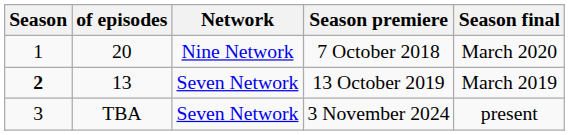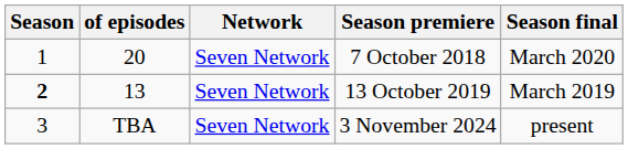 <table class="wikitable plainrowheaders" style="text-align:center;">
 <tr>
 <th scope="col">Season</th>
 <th scope="col"> of episodes</th>
 <th scope="col">Network</th>
 <th scope="col">Season premiere</th>
 <th scope="col">Season final</th>
 </tr>
 <tr>
 <td scope="row">1</td>
 <td>20</td>
-<td><a href='#'>Nine Network</a></td>
+<td><a href='#'>Seven Network</a></td>
 <td>7 October 2018</td>
 <td>March 2020</td>
 </tr>
 <tr>
 <td scope="row"><strong>2</strong></td>
 <td>13</td>
 <td><a href='#'>Seven Network</a></td>
 <td>13 October 2019</td>
 <td>March 2019</td>
 </tr>
 <tr>
 <td scope="row">3</td>
 <td>TBA</td>
 <td><a href='#'>Seven Network</a></td>
 <td>3 November 2024</td>
 <td>present</td>
 </tr>
 </table>
